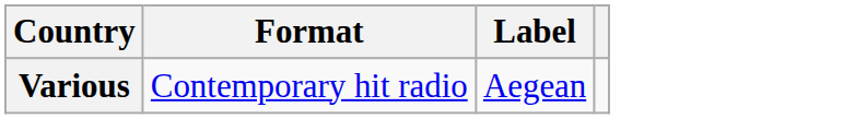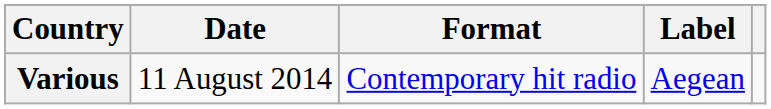 <table class="wikitable plainrowheaders">
 <tr>
 <th scope="col">Country</th>
+<th scope="col">Date</th>
 <th scope="col">Format</th>
 <th scope="col">Label</th>
 <th scope="col" class="unsortable"></th>
 </tr>
 <tr>
 <th scope="row">Various</th>
+<td>11 August 2014</td>
 <td><a href='#'>Contemporary hit radio</a></td>
 <td><a href='#'>Aegean</a></td>
 <td></td>
 </tr>
 </table>
